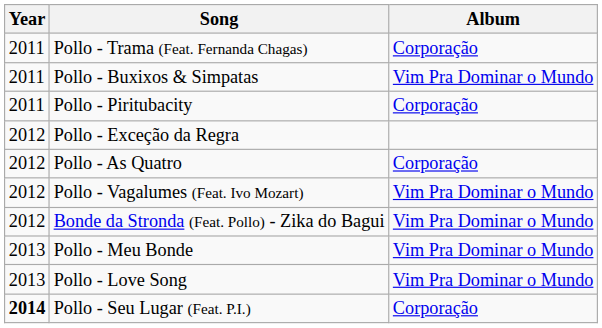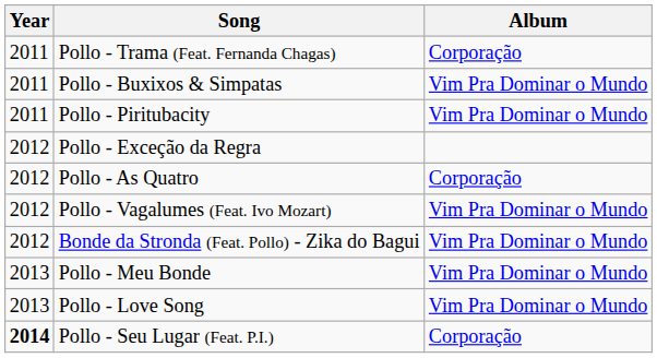 <table class="wikitable">
 <tr>
 <th>Year</th>
 <th>Song</th>
 <th>Album</th>
 </tr>
 <tr>
 <td>2011</td>
 <td>Pollo - Trama <small>(Feat. Fernanda Chagas)</small></td>
 <td><a href='#'>Corporação</a></td>
 </tr>
 <tr>
 <td>2011</td>
 <td>Pollo - Buxixos & Simpatas</td>
 <td><a href='#'>Vim Pra Dominar o Mundo</a></td>
 </tr>
 <tr>
 <td>2011</td>
 <td>Pollo - Piritubacity</td>
-<td><a href='#'>Corporação</a></td>
+<td><a href='#'>Vim Pra Dominar o Mundo</a></td>
 </tr>
 <tr>
 <td>2012</td>
 <td>Pollo - Exceção da Regra</td>
 <td></td>
 </tr>
 <tr>
 <td>2012</td>
 <td>Pollo - As Quatro</td>
 <td><a href='#'>Corporação</a></td>
 </tr>
 <tr>
 <td>2012</td>
 <td>Pollo - Vagalumes <small>(Feat. Ivo Mozart)</small></td>
 <td><a href='#'>Vim Pra Dominar o Mundo</a></td>
 </tr>
 <tr>
 <td>2012</td>
 <td><a href='#'>Bonde da Stronda</a> <small>(Feat. Pollo)</small> - Zika do Bagui</td>
 <td><a href='#'>Vim Pra Dominar o Mundo</a></td>
 </tr>
 <tr>
 <td>2013</td>
 <td>Pollo - Meu Bonde</td>
 <td><a href='#'>Vim Pra Dominar o Mundo</a></td>
 </tr>
 <tr>
 <td>2013</td>
 <td>Pollo - Love Song</td>
 <td><a href='#'>Vim Pra Dominar o Mundo</a></td>
 </tr>
 <tr>
 <td><strong>2014</strong></td>
 <td>Pollo - Seu Lugar <small>(Feat. P.I.)</small></td>
 <td><a href='#'>Corporação</a></td>
 </tr>
 </table>
